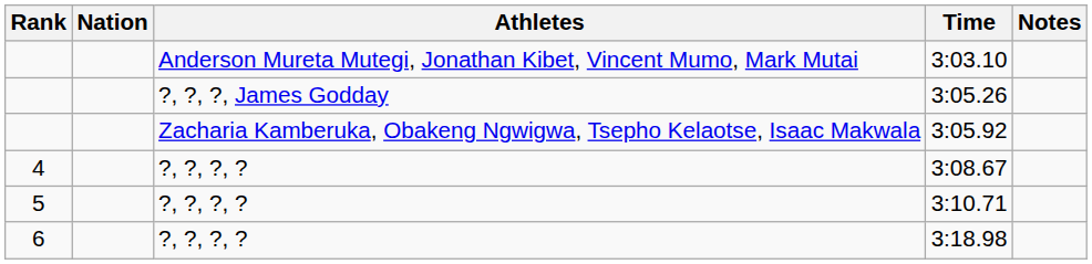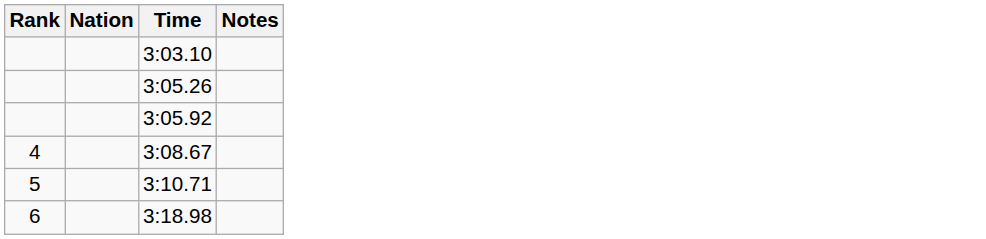 <table class="wikitable sortable" style="text-align:center;">
 <tr>
 <th>Rank</th>
 <th>Nation</th>
-<th>Athletes</th>
 <th>Time</th>
 <th>Notes</th>
 </tr>
 <tr>
 <td></td>
 <td align=left></td>
-<td align=left><a href='#'>Anderson Mureta Mutegi</a>, <a href='#'>Jonathan Kibet</a>, <a href='#'>Vincent Mumo</a>, <a href='#'>Mark Mutai</a></td>
 <td>3:03.10</td>
 <td></td>
 </tr>
 <tr>
 <td></td>
 <td align=left></td>
-<td align=left>?, ?, ?, <a href='#'>James Godday</a></td>
 <td>3:05.26</td>
 <td></td>
 </tr>
 <tr>
 <td></td>
 <td align=left></td>
-<td align=left><a href='#'>Zacharia Kamberuka</a>, <a href='#'>Obakeng Ngwigwa</a>, <a href='#'>Tsepho Kelaotse</a>, <a href='#'>Isaac Makwala</a></td>
 <td>3:05.92</td>
 <td></td>
 </tr>
 <tr>
 <td>4</td>
 <td align=left></td>
-<td align=left>?, ?, ?, ?</td>
 <td>3:08.67</td>
 <td></td>
 </tr>
 <tr>
 <td>5</td>
 <td align=left></td>
-<td align=left>?, ?, ?, ?</td>
 <td>3:10.71</td>
 <td></td>
 </tr>
 <tr>
 <td>6</td>
 <td align=left></td>
-<td align=left>?, ?, ?, ?</td>
 <td>3:18.98</td>
 <td></td>
 </tr>
 </table>
